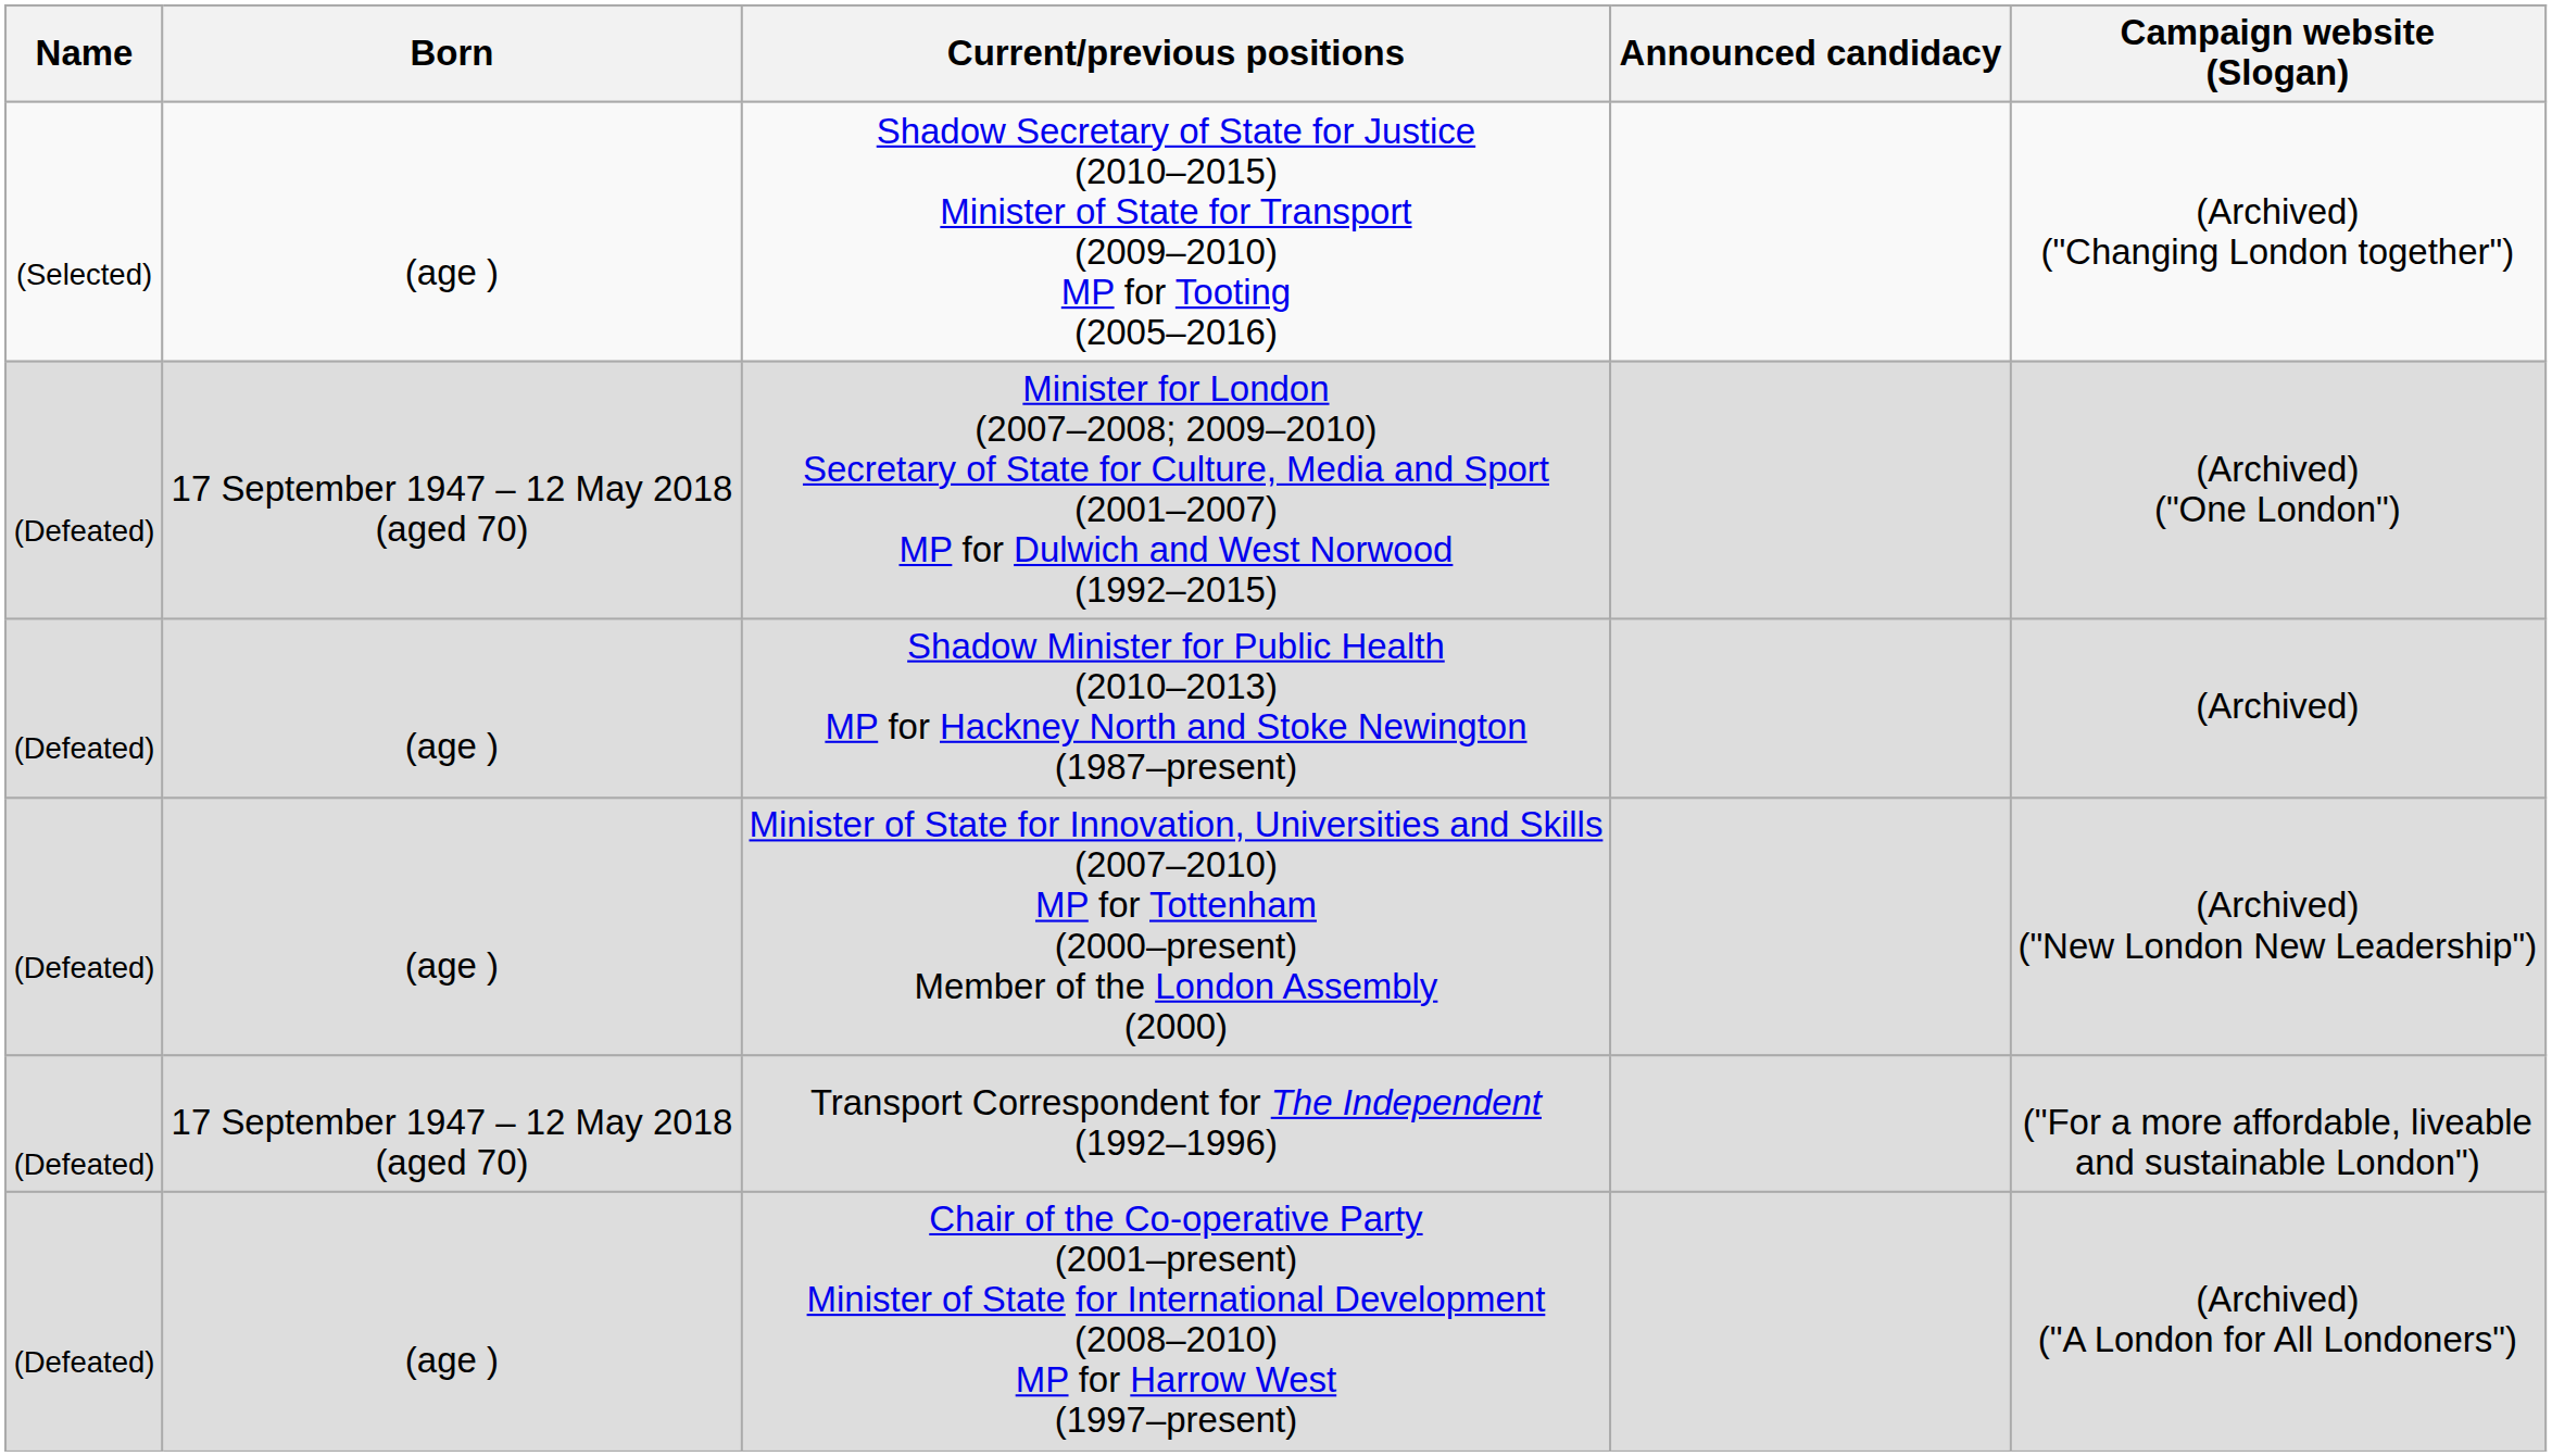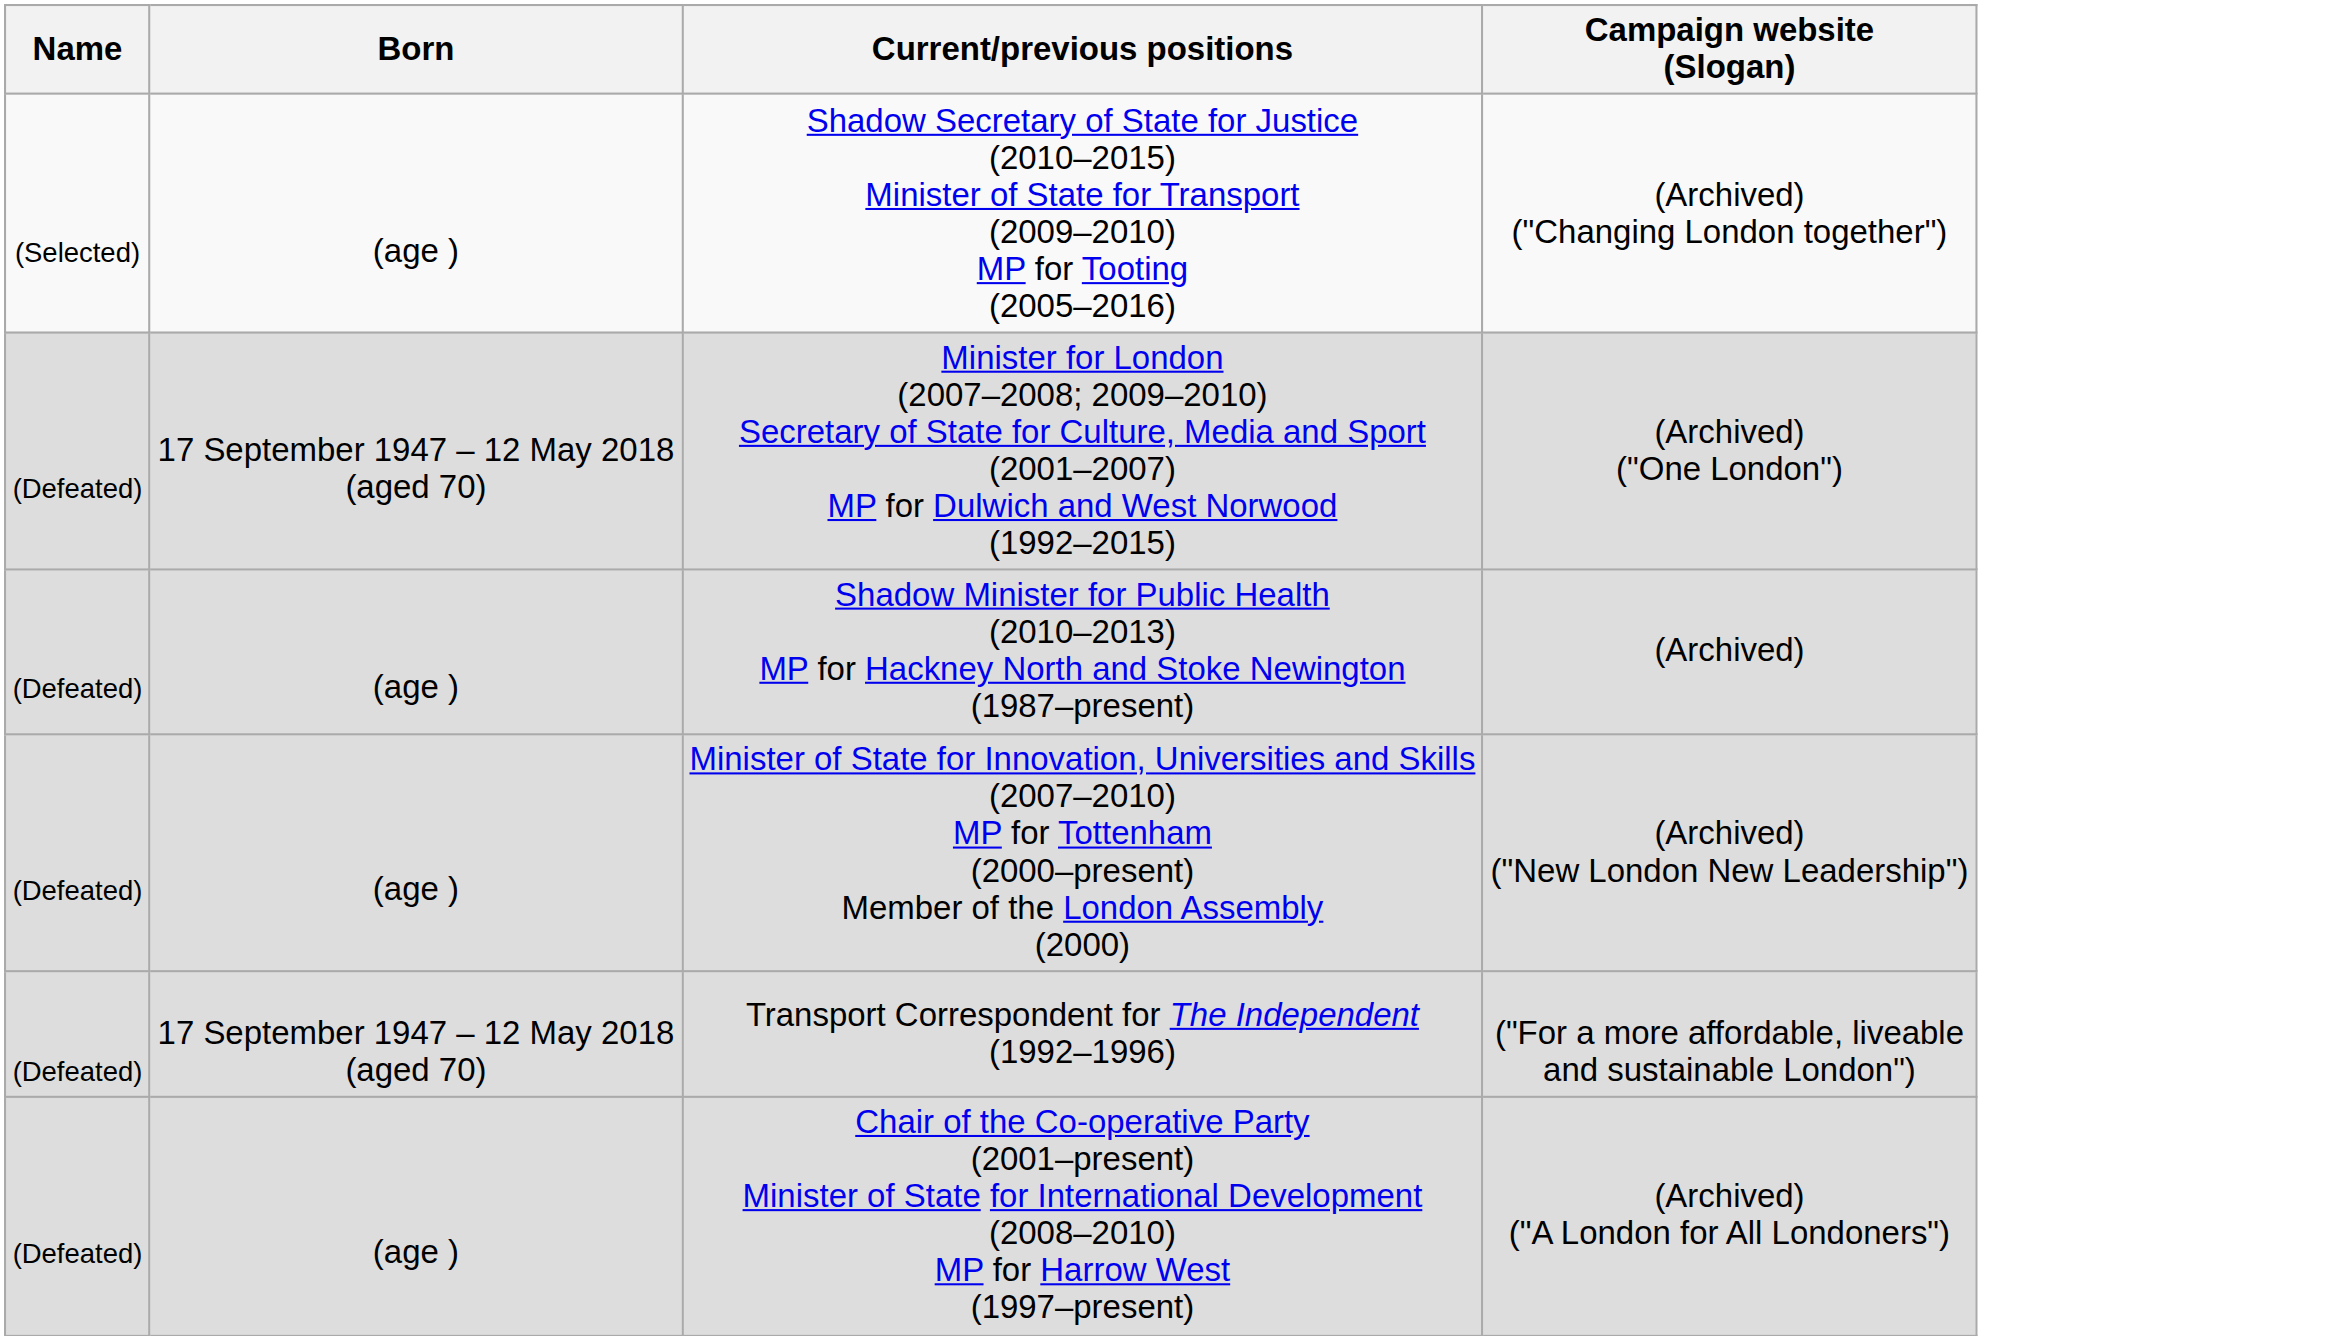 <table class="wikitable sortable" style="text-align:center">
 <tr>
 <th>Name</th>
 <th>Born</th>
 <th class="unsortable">Current/previous positions</th>
-<th>Announced candidacy</th>
 <th class="unsortable">Campaign website<br> (Slogan)</th>
 </tr>
 <tr>
 <td><br> <strong></strong><br><small>(Selected)</small></td>
 <td><br> <br> (age )</td>
 <td><a href='#'>Shadow Secretary of State for Justice</a><br> (2010–2015)<br> <a href='#'>Minister of State for Transport</a><br> (2009–2010)<br> <a href='#'>MP</a> for <a href='#'>Tooting</a><br> (2005–2016)</td>
-<td></td>
 <td> (Archived)<br> ("Changing London together")</td>
 </tr>
 <tr style="background: #DDDDDD">
 <td><br> <strong></strong><br><small>(Defeated)</small></td>
 <td><br> 17 September 1947 – 12 May 2018 <br> (aged 70) <br></td>
 <td><a href='#'>Minister for London</a><br> (2007–2008; 2009–2010)<br> <a href='#'>Secretary of State for Culture, Media and Sport</a><br>(2001–2007)<br> <a href='#'>MP</a> for <a href='#'>Dulwich and West Norwood</a><br> (1992–2015)</td>
-<td></td>
 <td> (Archived)<br> ("One London")</td>
 </tr>
 <tr style="background: #DDDDDD">
 <td><br> <strong></strong><br><small>(Defeated)</small></td>
 <td><br> <br> (age )</td>
 <td><a href='#'>Shadow Minister for Public Health</a><br> (2010–2013)<br> <a href='#'>MP</a> for <a href='#'>Hackney North and Stoke Newington</a><br> (1987–present)</td>
-<td></td>
 <td> (Archived)</td>
 </tr>
 <tr style="background: #DDDDDD">
 <td><br> <strong></strong><br><small>(Defeated)</small></td>
 <td><br> <br> (age )</td>
 <td><a href='#'>Minister of State for Innovation, Universities and Skills</a><br> (2007–2010)<br> <a href='#'>MP</a> for <a href='#'>Tottenham</a><br> (2000–present)<br>Member of the <a href='#'>London Assembly</a><br> (2000)</td>
-<td></td>
 <td> (Archived)<br> ("New London New Leadership")</td>
 </tr>
 <tr style="background: #DDDDDD">
 <td><br><strong></strong><br><small>(Defeated)</small></td>
 <td><br> 17 September 1947 – 12 May 2018 <br> (aged 70) <br></td>
 <td>Transport Correspondent for <em><a href='#'>The Independent</a></em><br> (1992–1996)</td>
-<td></td>
 <td><br> ("For a more affordable, liveable<br> and sustainable London")</td>
 </tr>
 <tr style="background: #DDDDDD">
 <td><br> <strong></strong><br><small>(Defeated)</small></td>
 <td><br> <br> (age )</td>
 <td><a href='#'>Chair of the Co-operative Party</a><br> (2001–present)<br> <a href='#'>Minister of State</a> <a href='#'>for International Development</a><br> (2008–2010)<br> <a href='#'>MP</a> for <a href='#'>Harrow West</a><br> (1997–present)</td>
-<td></td>
 <td> (Archived)<br> ("A London for All Londoners")</td>
 </tr>
 </table>
